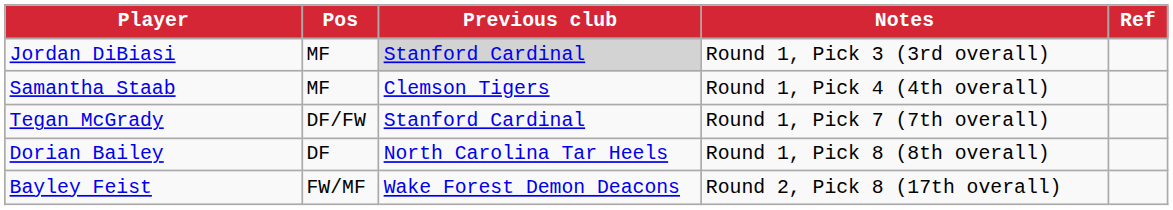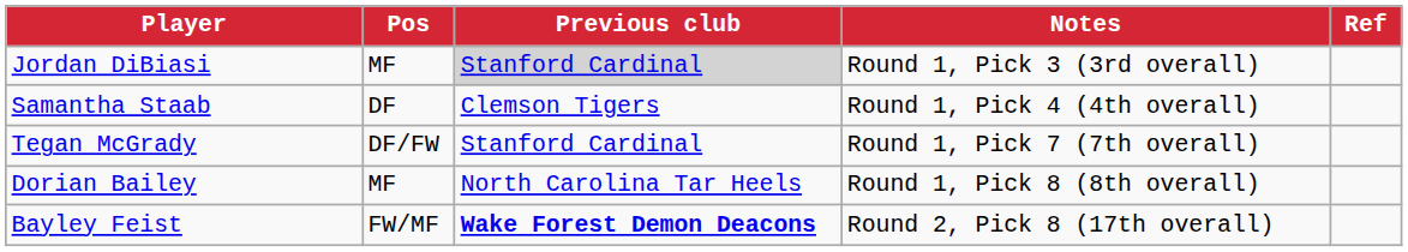 <table class="wikitable" style="text-align:left; font-size:90%;">
 <tr>
 <th style="color:white; background:#D52635; width:170px;">Player</th>
 <th style="color:white; background:#D52635; width:40px;">Pos</th>
 <th style="color:white; background:#D52635; width:185px;">Previous club</th>
 <th style="color:white; background:#D52635; width:235px;">Notes</th>
 <th style="color:white; background:#D52635; width:30px;">Ref</th>
 </tr>
 <tr>
 <td> <a href='#'>Jordan DiBiasi</a></td>
 <td>MF</td>
 <td style="background: lightgrey;"> <a href='#'>Stanford Cardinal</a></td>
 <td>Round 1, Pick 3 (3rd overall)</td>
 <td></td>
 </tr>
 <tr>
 <td> <a href='#'>Samantha Staab</a></td>
-<td>MF</td>
+<td>DF</td>
 <td> <a href='#'>Clemson Tigers</a></td>
 <td>Round 1, Pick 4 (4th overall)</td>
 <td></td>
 </tr>
 <tr>
 <td> <a href='#'>Tegan McGrady</a></td>
 <td>DF/FW</td>
 <td> <a href='#'>Stanford Cardinal</a></td>
 <td>Round 1, Pick 7 (7th overall)</td>
 <td></td>
 </tr>
 <tr>
 <td> <a href='#'>Dorian Bailey</a></td>
-<td>DF</td>
+<td>MF</td>
 <td> <a href='#'>North Carolina Tar Heels</a></td>
 <td>Round 1, Pick 8 (8th overall)</td>
 <td></td>
 </tr>
 <tr>
 <td> <a href='#'>Bayley Feist</a></td>
 <td>FW/MF</td>
-<td> <a href='#'>Wake Forest Demon Deacons</a></td>
+<td><strong> <a href='#'>Wake Forest Demon Deacons</a></strong></td>
 <td>Round 2, Pick 8 (17th overall)</td>
 <td></td>
 </tr>
 </table>
